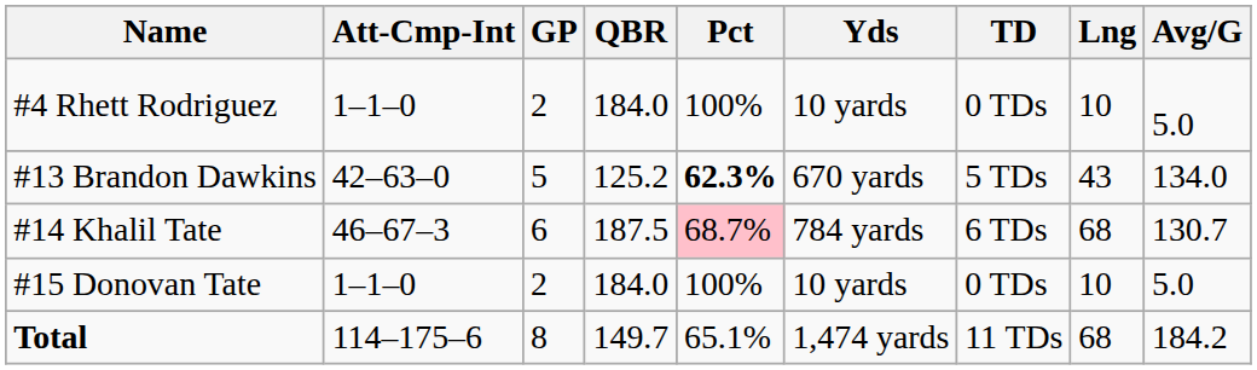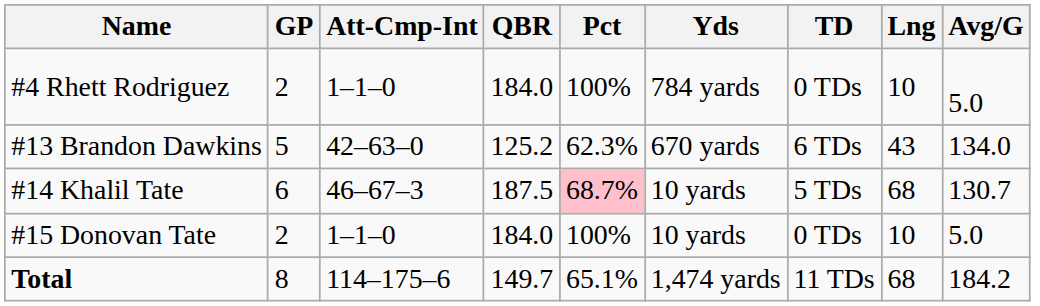 <table class="wikitable" style="white-space:nowrap;">
 <tr>
 <th>Name</th>
+<th>GP</th>
 <th>Att-Cmp-Int</th>
-<th>GP</th>
 <th>QBR</th>
 <th>Pct</th>
 <th>Yds</th>
 <th>TD</th>
 <th>Lng</th>
 <th>Avg/G</th>
 </tr>
 <tr>
 <td>#4 Rhett Rodriguez</td>
+<td>2</td>
 <td>1–1–0</td>
-<td>2</td>
 <td>184.0</td>
 <td>100%</td>
-<td>10 yards</td>
+<td>784 yards</td>
 <td>0 TDs</td>
 <td>10</td>
 <td><br>5.0</td>
 </tr>
 <tr>
 <td>#13 Brandon Dawkins</td>
+<td>5</td>
 <td>42–63–0</td>
-<td>5</td>
 <td>125.2</td>
-<td><strong>62.3%</strong></td>
+<td>62.3%</td>
 <td>670 yards</td>
-<td>5 TDs</td>
+<td>6 TDs</td>
 <td>43</td>
 <td>134.0</td>
 </tr>
 <tr>
 <td>#14 Khalil Tate</td>
+<td>6</td>
 <td>46–67–3</td>
-<td>6</td>
 <td>187.5</td>
 <td style="background: pink;">68.7%</td>
-<td>784 yards</td>
-<td>6 TDs</td>
+<td>10 yards</td>
+<td>5 TDs</td>
 <td>68</td>
 <td>130.7</td>
 </tr>
 <tr>
 <td>#15 Donovan Tate</td>
+<td>2</td>
 <td>1–1–0</td>
-<td>2</td>
 <td>184.0</td>
 <td>100%</td>
 <td>10 yards</td>
 <td>0 TDs</td>
 <td>10</td>
 <td>5.0</td>
 </tr>
 <tr>
 <td><strong>Total</strong></td>
+<td>8</td>
 <td>114–175–6</td>
-<td>8</td>
 <td>149.7</td>
 <td>65.1%</td>
 <td>1,474 yards</td>
 <td>11 TDs</td>
 <td>68</td>
 <td>184.2</td>
 </tr>
 </table>
